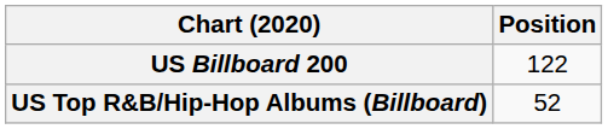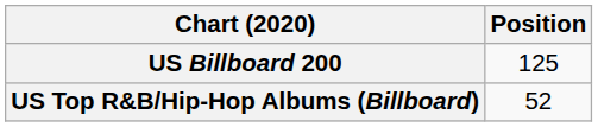 <table class="wikitable sortable plainrowheaders" style="text-align:center">
 <tr>
 <th scope="col">Chart (2020)</th>
 <th scope="col">Position</th>
 </tr>
 <tr>
 <th scope="row">US <em>Billboard</em> 200</th>
-<td>122</td>
+<td>125</td>
 </tr>
 <tr>
 <th scope="row">US Top R&B/Hip-Hop Albums (<em>Billboard</em>)</th>
 <td>52</td>
 </tr>
 </table>
